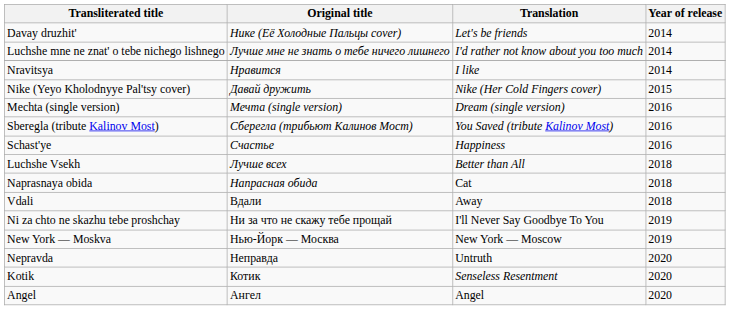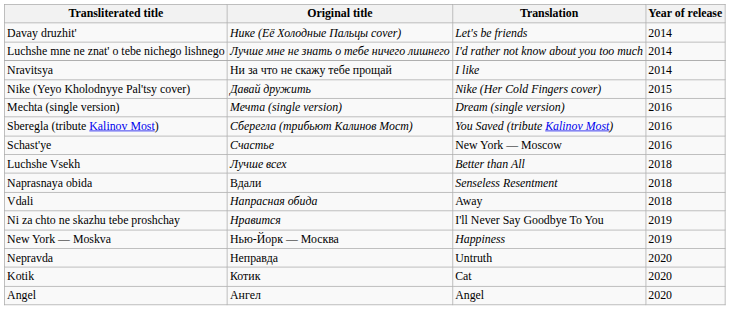 <table class="wikitable">
 <tr>
 <th>Transliterated title</th>
 <th>Original title</th>
 <th>Translation</th>
 <th>Year of release</th>
 </tr>
 <tr>
 <td>Davay druzhit'</td>
 <td><em>Нике (Её Холодные Пальцы cover)</em></td>
 <td><em>Let's be friends</em></td>
 <td>2014</td>
 </tr>
 <tr>
 <td>Luchshe mne ne znat' o tebe nichego lishnego</td>
 <td><em>Лучше мне не знать о тебе ничего лишнего</em></td>
 <td><em>I'd rather not know about you too much</em></td>
 <td>2014</td>
 </tr>
 <tr>
 </tr>
 <tr>
 <td>Nravitsya</td>
-<td><em>Нравится</em></td>
+<td>Ни за что не скажу тебе прощай</td>
 <td><em>I like</em></td>
 <td>2014</td>
 </tr>
 <tr>
 <td>Nike (Yeyo Kholodnyye Pal'tsy cover)</td>
 <td><em>Давай дружить</em></td>
 <td><em>Nike (Her Cold Fingers cover)</em></td>
 <td>2015</td>
 </tr>
 <tr>
 <td>Mechta (single version)</td>
 <td><em>Мечта (single version)</em></td>
 <td><em>Dream (single version)</em></td>
 <td>2016</td>
 </tr>
 <tr>
 <td>Sberegla (tribute <a href='#'>Kalinov Most</a>)</td>
 <td><em>Сберегла (трибьют Калинов Мост)</em></td>
 <td><em>You Saved (tribute <a href='#'>Kalinov Most</a>)</em></td>
 <td>2016</td>
 </tr>
 <tr>
 <td>Schast'ye</td>
 <td><em>Счастье</em></td>
-<td><em>Happiness</em></td>
+<td>New York — Moscow</td>
 <td>2016</td>
 </tr>
 <tr>
 <td>Luchshe Vsekh</td>
 <td><em>Лучше всех</em></td>
 <td><em>Better than All</em></td>
 <td>2018</td>
 </tr>
 <tr>
 <td>Naprasnaya obida</td>
-<td><em>Напрасная обида</em></td>
-<td>Cat</td>
+<td>Вдали</td>
+<td><em>Senseless Resentment</em></td>
 <td>2018</td>
 </tr>
 <tr>
 <td>Vdali</td>
-<td>Вдали</td>
+<td><em>Напрасная обида</em></td>
 <td>Away</td>
 <td>2018</td>
 </tr>
 <tr>
 <td>Ni za chto ne skazhu tebe proshchay</td>
-<td>Ни за что не скажу тебе прощай</td>
+<td><em>Нравится</em></td>
 <td>I'll Never Say Goodbye To You</td>
 <td>2019</td>
 </tr>
 <tr>
 <td>New York — Moskva</td>
 <td>Нью-Йорк — Москва</td>
-<td>New York — Moscow</td>
+<td><em>Happiness</em></td>
 <td>2019</td>
 </tr>
 <tr>
 <td>Nepravda</td>
 <td>Неправда</td>
 <td>Untruth</td>
 <td>2020</td>
 </tr>
 <tr>
 <td>Kotik</td>
 <td>Котик</td>
-<td><em>Senseless Resentment</em></td>
+<td>Cat</td>
 <td>2020</td>
 </tr>
 <tr>
 <td>Angel</td>
 <td>Ангел</td>
 <td>Angel</td>
 <td>2020</td>
 </tr>
 </table>
